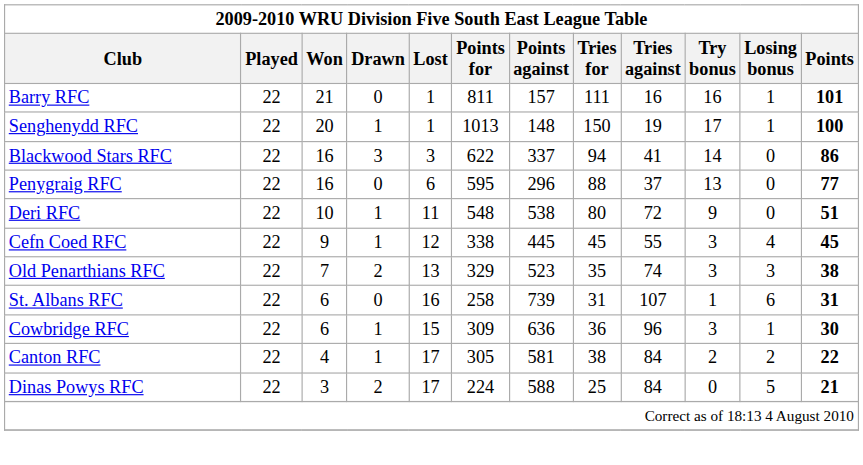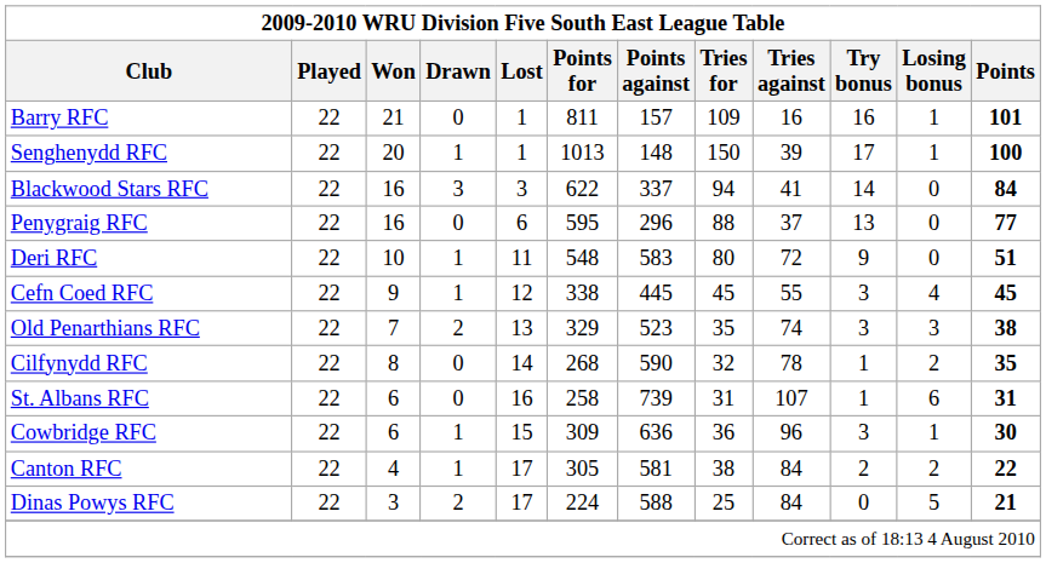 <table class="wikitable" style="float:left; margin-right:15px; text-align: center;">
 <tr>
 <td colspan="12" bgcolor="#FFFFFF" cellpadding="0" cellspacing="0"><strong>2009-2010 WRU Division Five South East League Table</strong></td>
 </tr>
 <tr>
 <th bgcolor="#efefef" width="200">Club</th>
 <th bgcolor="#efefef" width="20">Played</th>
 <th bgcolor="#efefef" width="20">Won</th>
 <th bgcolor="#efefef" width="20">Drawn</th>
 <th bgcolor="#efefef" width="20">Lost</th>
 <th bgcolor="#efefef" width="20">Points for</th>
 <th bgcolor="#efefef" width="20">Points against</th>
 <th bgcolor="#efefef" width="20">Tries for</th>
 <th bgcolor="#efefef" width="20">Tries against</th>
 <th bgcolor="#efefef" width="20">Try bonus</th>
 <th bgcolor="#efefef" width="20">Losing bonus</th>
 <th bgcolor="#efefef" width="20">Points</th>
 </tr>
 <tr bgcolor=#ffffff align=center>
 <td align=left><a href='#'>Barry RFC</a></td>
 <td>22</td>
 <td>21</td>
 <td>0</td>
 <td>1</td>
 <td>811</td>
 <td>157</td>
-<td>111</td>
+<td>109</td>
 <td>16</td>
 <td>16</td>
 <td>1</td>
 <td><strong>101</strong></td>
 </tr>
 <tr bgcolor=#ffffff align=center>
 <td align=left><a href='#'>Senghenydd RFC</a></td>
 <td>22</td>
 <td>20</td>
 <td>1</td>
 <td>1</td>
 <td>1013</td>
 <td>148</td>
 <td>150</td>
-<td>19</td>
+<td>39</td>
 <td>17</td>
 <td>1</td>
 <td><strong>100</strong></td>
 </tr>
 <tr bgcolor=#ffffff align=center>
 <td align=left><a href='#'>Blackwood Stars RFC</a></td>
 <td>22</td>
 <td>16</td>
 <td>3</td>
 <td>3</td>
 <td>622</td>
 <td>337</td>
 <td>94</td>
 <td>41</td>
 <td>14</td>
 <td>0</td>
-<td><strong>86</strong></td>
+<td><strong>84</strong></td>
 </tr>
 <tr bgcolor=#ffffff align=center>
 <td align=left><a href='#'>Penygraig RFC</a></td>
 <td>22</td>
 <td>16</td>
 <td>0</td>
 <td>6</td>
 <td>595</td>
 <td>296</td>
 <td>88</td>
 <td>37</td>
 <td>13</td>
 <td>0</td>
 <td><strong>77</strong></td>
 </tr>
 <tr bgcolor=#ffffff align=center>
 <td align=left><a href='#'>Deri RFC</a></td>
 <td>22</td>
 <td>10</td>
 <td>1</td>
 <td>11</td>
 <td>548</td>
-<td>538</td>
+<td>583</td>
 <td>80</td>
 <td>72</td>
 <td>9</td>
 <td>0</td>
 <td><strong>51</strong></td>
 </tr>
 <tr bgcolor=#ffffff align=center>
 <td align=left><a href='#'>Cefn Coed RFC</a></td>
 <td>22</td>
 <td>9</td>
 <td>1</td>
 <td>12</td>
 <td>338</td>
 <td>445</td>
 <td>45</td>
 <td>55</td>
 <td>3</td>
 <td>4</td>
 <td><strong>45</strong></td>
 </tr>
 <tr bgcolor=#ffffff align=center>
 <td align=left><a href='#'>Old Penarthians RFC</a></td>
 <td>22</td>
 <td>7</td>
 <td>2</td>
 <td>13</td>
 <td>329</td>
 <td>523</td>
 <td>35</td>
 <td>74</td>
 <td>3</td>
 <td>3</td>
 <td><strong>38</strong></td>
+</tr>
+<tr bgcolor=#ffffff align=center>
+<td align=left><a href='#'>Cilfynydd RFC</a></td>
+<td>22</td>
+<td>8</td>
+<td>0</td>
+<td>14</td>
+<td>268</td>
+<td>590</td>
+<td>32</td>
+<td>78</td>
+<td>1</td>
+<td>2</td>
+<td><strong>35</strong></td>
 </tr>
 <tr bgcolor=#ffffff align=center>
 <td align=left><a href='#'>St. Albans RFC</a></td>
 <td>22</td>
 <td>6</td>
 <td>0</td>
 <td>16</td>
 <td>258</td>
 <td>739</td>
 <td>31</td>
 <td>107</td>
 <td>1</td>
 <td>6</td>
 <td><strong>31</strong></td>
 </tr>
 <tr bgcolor=#ffffff align=center>
 <td align=left><a href='#'>Cowbridge RFC</a></td>
 <td>22</td>
 <td>6</td>
 <td>1</td>
 <td>15</td>
 <td>309</td>
 <td>636</td>
 <td>36</td>
 <td>96</td>
 <td>3</td>
 <td>1</td>
 <td><strong>30</strong></td>
 </tr>
 <tr bgcolor=#ffffff align=center>
 <td align=left><a href='#'>Canton RFC</a></td>
 <td>22</td>
 <td>4</td>
 <td>1</td>
 <td>17</td>
 <td>305</td>
 <td>581</td>
 <td>38</td>
 <td>84</td>
 <td>2</td>
 <td>2</td>
 <td><strong>22</strong></td>
 </tr>
 <tr bgcolor=#ffffff align=center>
 <td align=left><a href='#'>Dinas Powys RFC</a></td>
 <td>22</td>
 <td>3</td>
 <td>2</td>
 <td>17</td>
 <td>224</td>
 <td>588</td>
 <td>25</td>
 <td>84</td>
 <td>0</td>
 <td>5</td>
 <td><strong>21</strong></td>
 </tr>
 <tr bgcolor=#ffffff align=center>
 </tr>
 <tr bgcolor=#ffffff align=center>
 </tr>
 <tr>
 <td colspan="12" align="right" bgcolor="#FFFFFF" cellpadding="0" cellspacing="0"><small>Correct as of 18:13 4 August 2010</small></td>
 </tr>
 <tr>
 </tr>
 </table>
